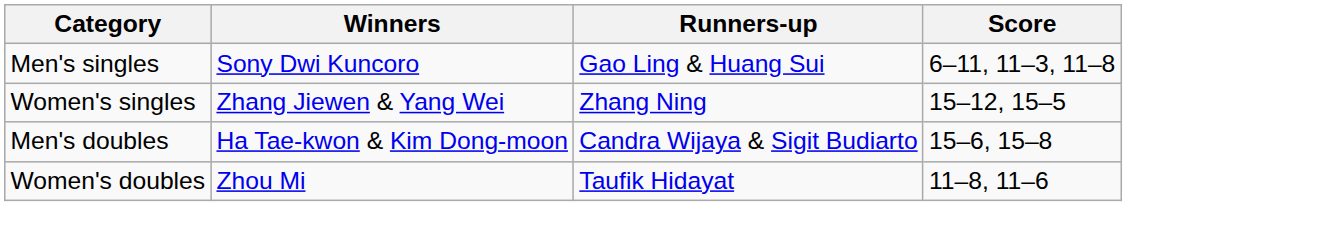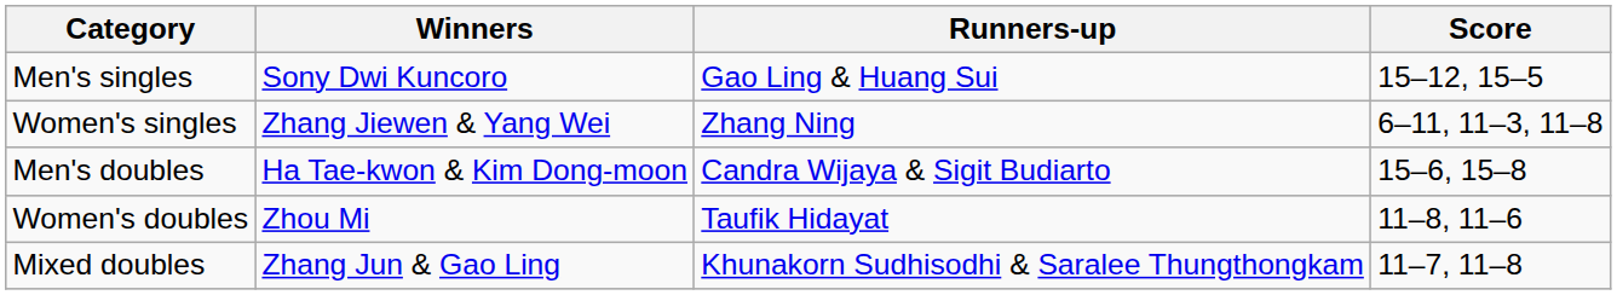 <table class=wikitable>
 <tr>
 <th>Category</th>
 <th>Winners</th>
 <th>Runners-up</th>
 <th>Score</th>
 </tr>
 <tr>
 <td>Men's singles</td>
 <td> <a href='#'>Sony Dwi Kuncoro</a></td>
 <td> <a href='#'>Gao Ling</a> & <a href='#'>Huang Sui</a></td>
-<td>6–11, 11–3, 11–8</td>
+<td>15–12, 15–5</td>
 </tr>
 <tr>
 <td>Women's singles</td>
 <td> <a href='#'>Zhang Jiewen</a> & <a href='#'>Yang Wei</a></td>
 <td> <a href='#'>Zhang Ning</a></td>
-<td>15–12, 15–5</td>
+<td>6–11, 11–3, 11–8</td>
 </tr>
 <tr>
 <td>Men's doubles</td>
 <td> <a href='#'>Ha Tae-kwon</a> & <a href='#'>Kim Dong-moon</a></td>
 <td> <a href='#'>Candra Wijaya</a> & <a href='#'>Sigit Budiarto</a></td>
 <td>15–6, 15–8</td>
 </tr>
 <tr>
 <td>Women's doubles</td>
 <td> <a href='#'>Zhou Mi</a></td>
 <td> <a href='#'>Taufik Hidayat</a></td>
 <td>11–8, 11–6</td>
 </tr>
+<tr>
+<td>Mixed doubles</td>
+<td> <a href='#'>Zhang Jun</a> & <a href='#'>Gao Ling</a></td>
+<td> <a href='#'>Khunakorn Sudhisodhi</a> & <a href='#'>Saralee Thungthongkam</a></td>
+<td>11–7, 11–8</td>
+</tr>
 </table>
